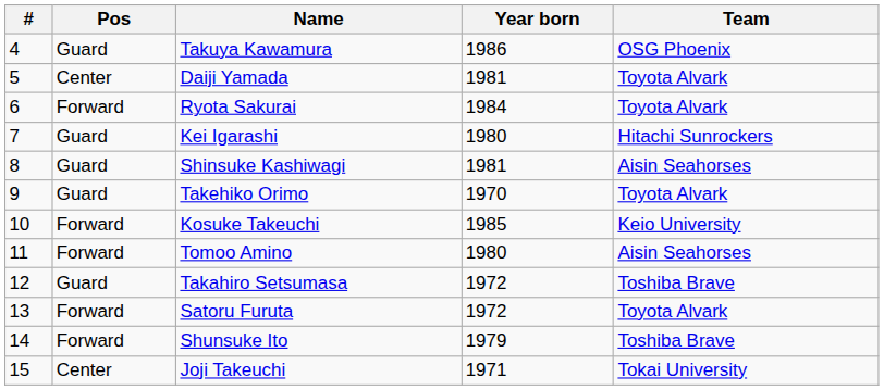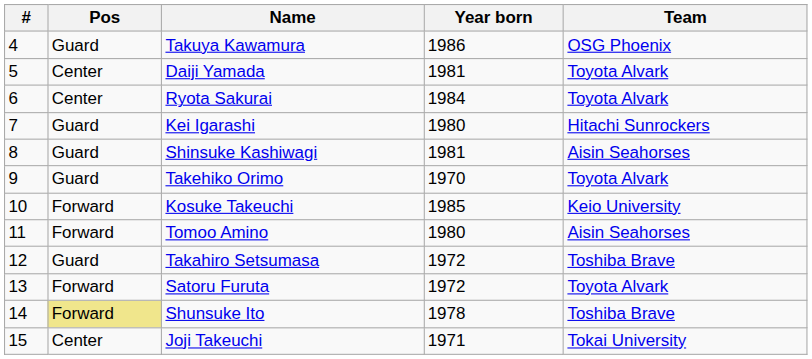 <table class="wikitable" width=60%>
 <tr>
 <th>#</th>
 <th>Pos</th>
 <th>Name</th>
 <th>Year born</th>
 <th>Team</th>
 </tr>
 <tr>
 <td>4</td>
 <td>Guard</td>
 <td><a href='#'>Takuya Kawamura</a></td>
 <td>1986</td>
 <td> <a href='#'>OSG Phoenix</a></td>
 </tr>
 <tr>
 <td>5</td>
 <td>Center</td>
 <td><a href='#'>Daiji Yamada</a></td>
 <td>1981</td>
 <td> <a href='#'>Toyota Alvark</a></td>
 </tr>
 <tr>
 <td>6</td>
-<td>Forward</td>
+<td>Center</td>
 <td><a href='#'>Ryota Sakurai</a></td>
 <td>1984</td>
 <td> <a href='#'>Toyota Alvark</a></td>
 </tr>
 <tr>
 <td>7</td>
 <td>Guard</td>
 <td><a href='#'>Kei Igarashi</a></td>
 <td>1980</td>
 <td> <a href='#'>Hitachi Sunrockers</a></td>
 </tr>
 <tr>
 <td>8</td>
 <td>Guard</td>
 <td><a href='#'>Shinsuke Kashiwagi</a></td>
 <td>1981</td>
 <td> <a href='#'>Aisin Seahorses</a></td>
 </tr>
 <tr>
 <td>9</td>
 <td>Guard</td>
 <td><a href='#'>Takehiko Orimo</a></td>
 <td>1970</td>
 <td> <a href='#'>Toyota Alvark</a></td>
 </tr>
 <tr>
 <td>10</td>
 <td>Forward</td>
 <td><a href='#'>Kosuke Takeuchi</a></td>
 <td>1985</td>
 <td> <a href='#'>Keio University</a></td>
 </tr>
 <tr>
 <td>11</td>
 <td>Forward</td>
 <td><a href='#'>Tomoo Amino</a></td>
 <td>1980</td>
 <td> <a href='#'>Aisin Seahorses</a></td>
 </tr>
 <tr>
 <td>12</td>
 <td>Guard</td>
 <td><a href='#'>Takahiro Setsumasa</a></td>
 <td>1972</td>
 <td> <a href='#'>Toshiba Brave</a></td>
 </tr>
 <tr>
 <td>13</td>
 <td>Forward</td>
 <td><a href='#'>Satoru Furuta</a></td>
 <td>1972</td>
 <td> <a href='#'>Toyota Alvark</a></td>
 </tr>
 <tr>
 <td>14</td>
-<td>Forward</td>
+<td style="background: khaki;">Forward</td>
 <td><a href='#'>Shunsuke Ito</a></td>
-<td>1979</td>
+<td>1978</td>
 <td> <a href='#'>Toshiba Brave</a></td>
 </tr>
 <tr>
 <td>15</td>
 <td>Center</td>
 <td><a href='#'>Joji Takeuchi</a></td>
 <td>1971</td>
 <td> <a href='#'>Tokai University</a></td>
 </tr>
 </table>
